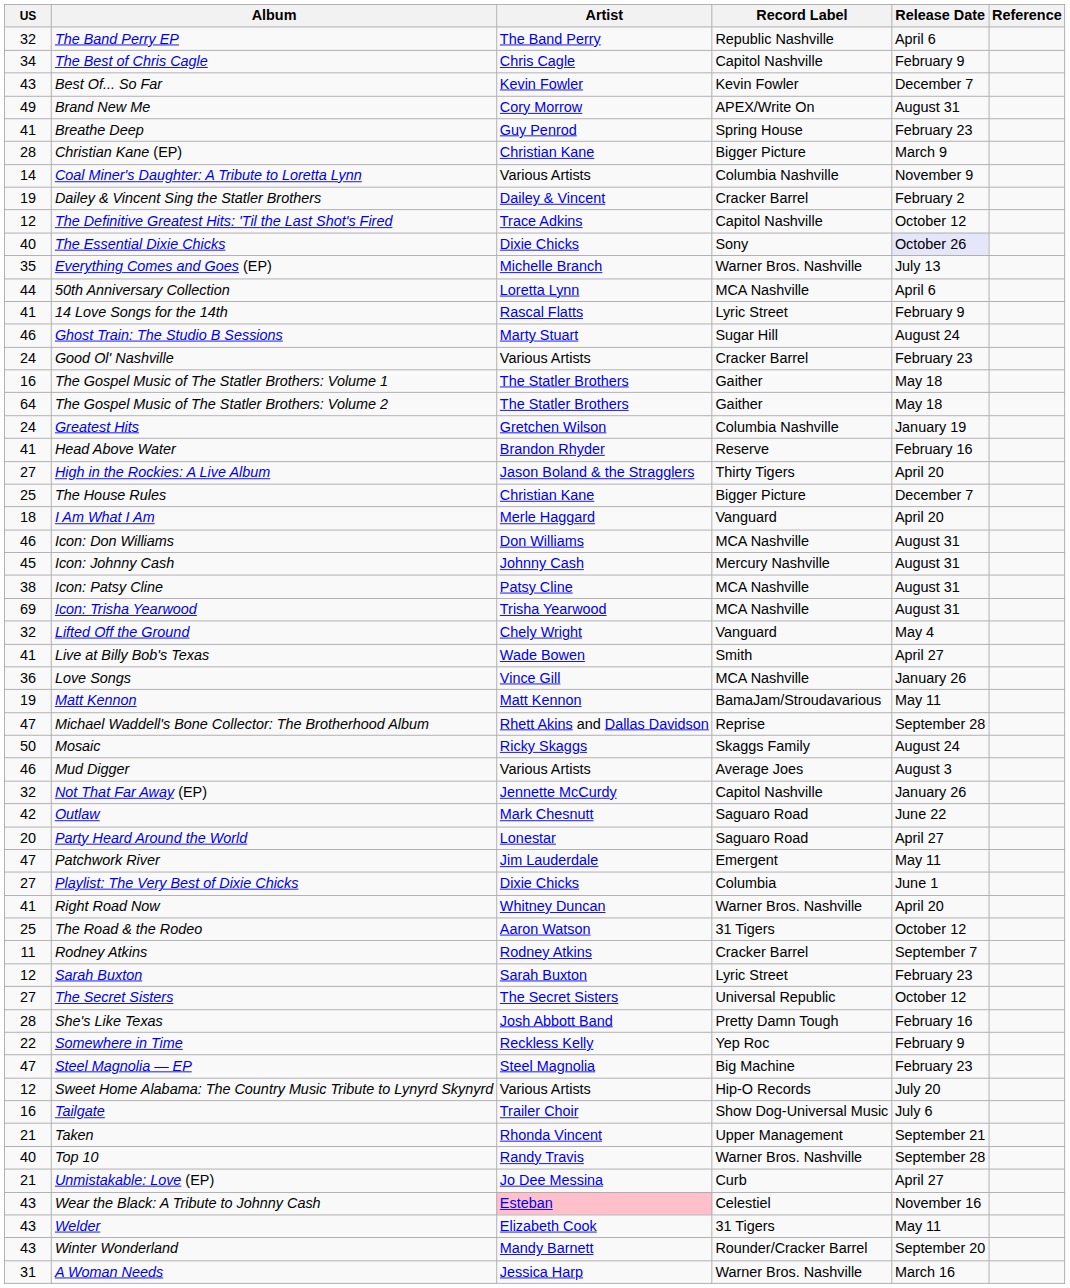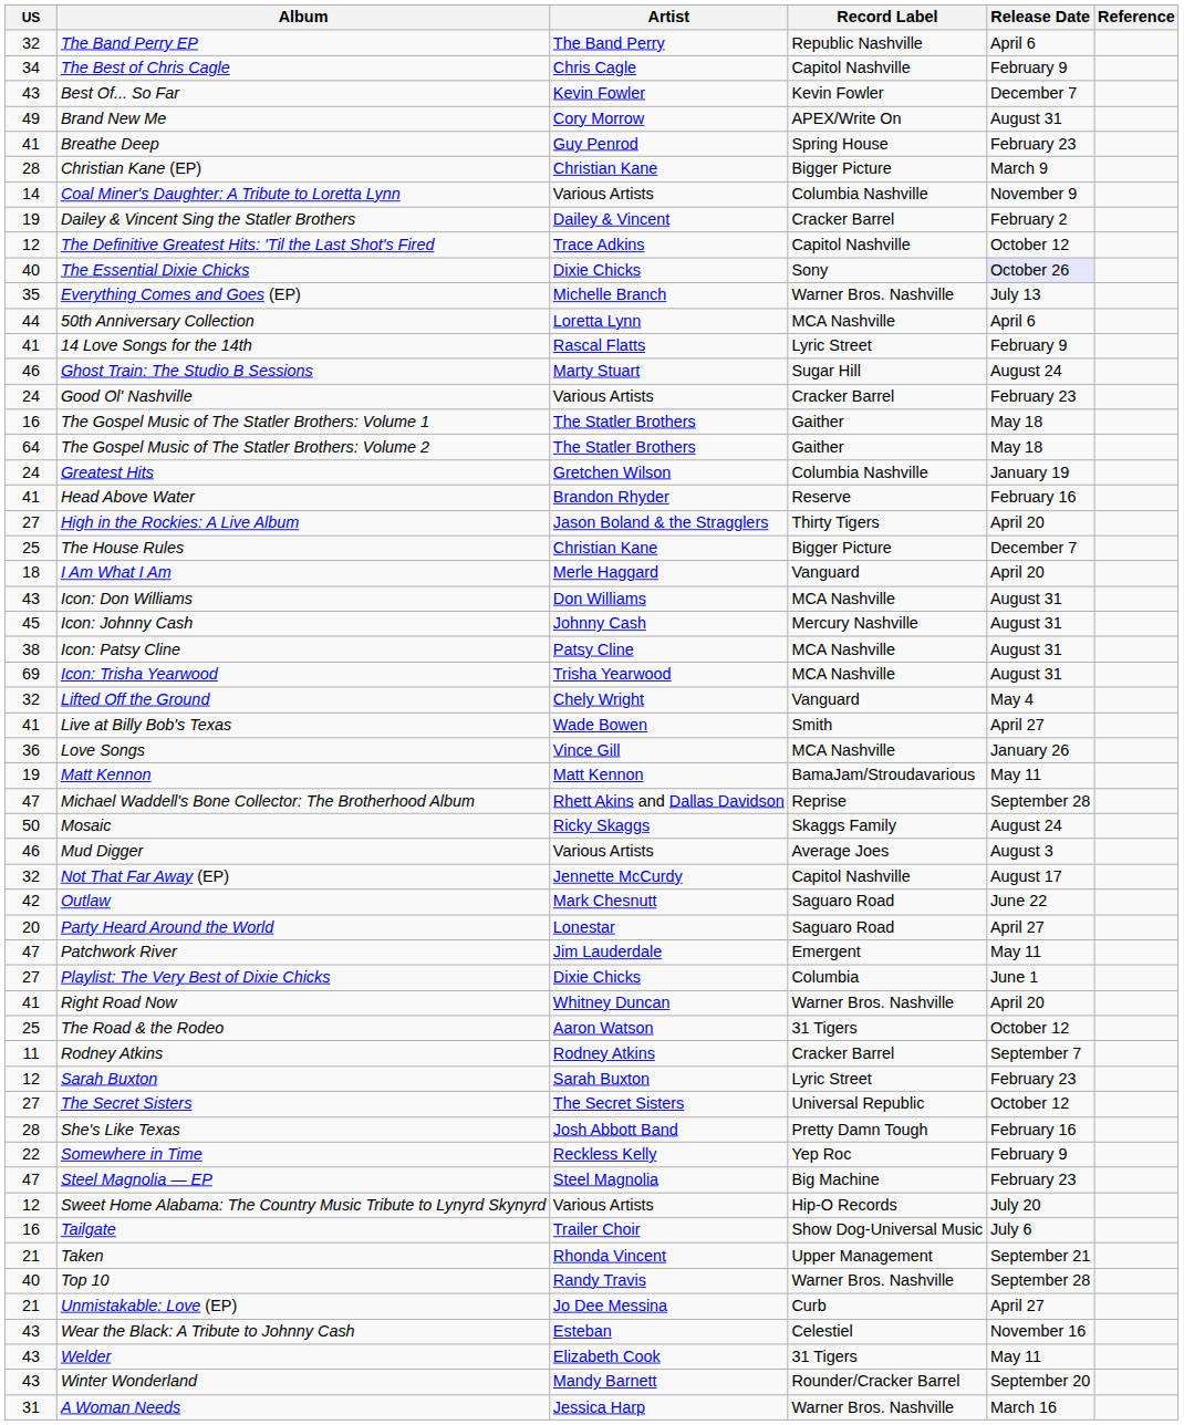 <table class="wikitable sortable">
 <tr>
 <th width=45><small>US</small></th>
 <th>Album</th>
 <th>Artist</th>
 <th>Record Label</th>
 <th>Release Date</th>
 <th>Reference</th>
 </tr>
 <tr>
 <td align="center">32</td>
 <td><em><a href='#'>The Band Perry EP</a></em></td>
 <td><a href='#'>The Band Perry</a></td>
 <td>Republic Nashville</td>
 <td>April 6</td>
 <td align=center></td>
 </tr>
 <tr>
 <td align="center">34</td>
 <td><em><a href='#'>The Best of Chris Cagle</a></em></td>
 <td><a href='#'>Chris Cagle</a></td>
 <td>Capitol Nashville</td>
 <td>February 9</td>
 <td></td>
 </tr>
 <tr>
 <td align="center">43</td>
 <td><em>Best Of... So Far</em></td>
 <td><a href='#'>Kevin Fowler</a></td>
 <td>Kevin Fowler</td>
 <td>December 7</td>
 <td></td>
 </tr>
 <tr>
 <td align="center">49</td>
 <td><em>Brand New Me</em></td>
 <td><a href='#'>Cory Morrow</a></td>
 <td>APEX/Write On</td>
 <td>August 31</td>
 <td></td>
 </tr>
 <tr>
 <td align="center">41</td>
 <td><em>Breathe Deep</em></td>
 <td><a href='#'>Guy Penrod</a></td>
 <td>Spring House</td>
 <td>February 23</td>
 <td></td>
 </tr>
 <tr>
 <td align="center">28</td>
 <td><em>Christian Kane</em> (EP)</td>
 <td><a href='#'>Christian Kane</a></td>
 <td>Bigger Picture</td>
 <td>March 9</td>
 <td></td>
 </tr>
 <tr>
 <td align="center">14</td>
 <td><em><a href='#'>Coal Miner's Daughter: A Tribute to Loretta Lynn</a></em></td>
 <td>Various Artists</td>
 <td>Columbia Nashville</td>
 <td>November 9</td>
 <td></td>
 </tr>
 <tr>
 <td align="center">19</td>
 <td><em>Dailey & Vincent Sing the Statler Brothers</em></td>
 <td><a href='#'>Dailey & Vincent</a></td>
 <td>Cracker Barrel</td>
 <td>February 2</td>
 <td></td>
 </tr>
 <tr>
 <td align="center">12</td>
 <td><em><a href='#'>The Definitive Greatest Hits: 'Til the Last Shot's Fired</a></em></td>
 <td><a href='#'>Trace Adkins</a></td>
 <td>Capitol Nashville</td>
 <td>October 12</td>
 <td></td>
 </tr>
 <tr>
 <td align="center">40</td>
 <td><em><a href='#'>The Essential Dixie Chicks</a></em></td>
 <td><a href='#'>Dixie Chicks</a></td>
 <td>Sony</td>
 <td style="background: lavender;">October 26</td>
 <td></td>
 </tr>
 <tr>
 <td align="center">35</td>
 <td><em><a href='#'>Everything Comes and Goes</a></em> (EP)</td>
 <td><a href='#'>Michelle Branch</a></td>
 <td>Warner Bros. Nashville</td>
 <td>July 13</td>
 <td></td>
 </tr>
 <tr>
 <td align="center">44</td>
 <td><em>50th Anniversary Collection</em></td>
 <td><a href='#'>Loretta Lynn</a></td>
 <td>MCA Nashville</td>
 <td>April 6</td>
 <td></td>
 </tr>
 <tr>
 <td align="center">41</td>
 <td><em>14 Love Songs for the 14th</em></td>
 <td><a href='#'>Rascal Flatts</a></td>
 <td>Lyric Street</td>
 <td>February 9</td>
 <td></td>
 </tr>
 <tr>
 <td align="center">46</td>
 <td><em><a href='#'>Ghost Train: The Studio B Sessions</a></em></td>
 <td><a href='#'>Marty Stuart</a></td>
 <td>Sugar Hill</td>
 <td>August 24</td>
 <td align=center></td>
 </tr>
 <tr>
 <td align="center">24</td>
 <td><em>Good Ol' Nashville</em></td>
 <td>Various Artists</td>
 <td>Cracker Barrel</td>
 <td>February 23</td>
 <td></td>
 </tr>
 <tr>
 <td align="center">16</td>
 <td><em>The Gospel Music of The Statler Brothers: Volume 1</em></td>
 <td><a href='#'>The Statler Brothers</a></td>
 <td>Gaither</td>
 <td>May 18</td>
 <td></td>
 </tr>
 <tr>
 <td align="center">64</td>
 <td><em>The Gospel Music of The Statler Brothers: Volume 2</em></td>
 <td><a href='#'>The Statler Brothers</a></td>
 <td>Gaither</td>
 <td>May 18</td>
 <td></td>
 </tr>
 <tr>
 <td align="center">24</td>
 <td><em><a href='#'>Greatest Hits</a></em></td>
 <td><a href='#'>Gretchen Wilson</a></td>
 <td>Columbia Nashville</td>
 <td>January 19</td>
 <td></td>
 </tr>
 <tr>
 <td align="center">41</td>
 <td><em>Head Above Water</em></td>
 <td><a href='#'>Brandon Rhyder</a></td>
 <td>Reserve</td>
 <td>February 16</td>
 <td></td>
 </tr>
 <tr>
 <td align="center">27</td>
 <td><em><a href='#'>High in the Rockies: A Live Album</a></em></td>
 <td><a href='#'>Jason Boland & the Stragglers</a></td>
 <td>Thirty Tigers</td>
 <td>April 20</td>
 <td></td>
 </tr>
 <tr>
 <td align="center">25</td>
 <td><em>The House Rules</em></td>
 <td><a href='#'>Christian Kane</a></td>
 <td>Bigger Picture</td>
 <td>December 7</td>
 <td></td>
 </tr>
 <tr>
 <td align="center">18</td>
 <td><em><a href='#'>I Am What I Am</a></em></td>
 <td><a href='#'>Merle Haggard</a></td>
 <td>Vanguard</td>
 <td>April 20</td>
 <td></td>
 </tr>
 <tr>
-<td align="center">46</td>
+<td align="center">43</td>
 <td><em>Icon: Don Williams</em></td>
 <td><a href='#'>Don Williams</a></td>
 <td>MCA Nashville</td>
 <td>August 31</td>
 <td></td>
 </tr>
 <tr>
 <td align="center">45</td>
 <td><em>Icon: Johnny Cash</em></td>
 <td><a href='#'>Johnny Cash</a></td>
 <td>Mercury Nashville</td>
 <td>August 31</td>
 <td></td>
 </tr>
 <tr>
 <td align="center">38</td>
 <td><em>Icon: Patsy Cline</em></td>
 <td><a href='#'>Patsy Cline</a></td>
 <td>MCA Nashville</td>
 <td>August 31</td>
 <td></td>
 </tr>
 <tr>
 <td align="center">69</td>
 <td><em><a href='#'>Icon: Trisha Yearwood</a></em></td>
 <td><a href='#'>Trisha Yearwood</a></td>
 <td>MCA Nashville</td>
 <td>August 31</td>
 <td></td>
 </tr>
 <tr>
 <td align="center">32</td>
 <td><em><a href='#'>Lifted Off the Ground</a></em></td>
 <td><a href='#'>Chely Wright</a></td>
 <td>Vanguard</td>
 <td>May 4</td>
 <td></td>
 </tr>
 <tr>
 <td align="center">41</td>
 <td><em>Live at Billy Bob's Texas</em></td>
 <td><a href='#'>Wade Bowen</a></td>
 <td>Smith</td>
 <td>April 27</td>
 <td></td>
 </tr>
 <tr>
 <td align="center">36</td>
 <td><em>Love Songs</em></td>
 <td><a href='#'>Vince Gill</a></td>
 <td>MCA Nashville</td>
 <td>January 26</td>
 <td></td>
 </tr>
 <tr>
 <td align="center">19</td>
 <td><em><a href='#'>Matt Kennon</a></em></td>
 <td><a href='#'>Matt Kennon</a></td>
 <td>BamaJam/Stroudavarious</td>
 <td>May 11</td>
 <td></td>
 </tr>
 <tr>
 <td align="center">47</td>
 <td><em>Michael Waddell's Bone Collector: The Brotherhood Album</em></td>
 <td><a href='#'>Rhett Akins</a> and <a href='#'>Dallas Davidson</a></td>
 <td>Reprise</td>
 <td>September 28</td>
 <td></td>
 </tr>
 <tr>
 <td align="center">50</td>
 <td><em>Mosaic</em></td>
 <td><a href='#'>Ricky Skaggs</a></td>
 <td>Skaggs Family</td>
 <td>August 24</td>
 <td align=center></td>
 </tr>
 <tr>
 <td align="center">46</td>
 <td><em>Mud Digger</em></td>
 <td>Various Artists</td>
 <td>Average Joes</td>
 <td>August 3</td>
 <td></td>
 </tr>
 <tr>
 <td align="center">32</td>
 <td><em><a href='#'>Not That Far Away</a></em> (EP)</td>
 <td><a href='#'>Jennette McCurdy</a></td>
 <td>Capitol Nashville</td>
-<td>January 26</td>
+<td>August 17</td>
 <td></td>
 </tr>
 <tr>
 <td align="center">42</td>
 <td><em><a href='#'>Outlaw</a></em></td>
 <td><a href='#'>Mark Chesnutt</a></td>
 <td>Saguaro Road</td>
 <td>June 22</td>
 <td></td>
 </tr>
 <tr>
 <td align="center">20</td>
 <td><em><a href='#'>Party Heard Around the World</a></em></td>
 <td><a href='#'>Lonestar</a></td>
 <td>Saguaro Road</td>
 <td>April 27</td>
 <td></td>
 </tr>
 <tr>
 <td align="center">47</td>
 <td><em>Patchwork River</em></td>
 <td><a href='#'>Jim Lauderdale</a></td>
 <td>Emergent</td>
 <td>May 11</td>
 <td></td>
 </tr>
 <tr>
 <td align="center">27</td>
 <td><em><a href='#'>Playlist: The Very Best of Dixie Chicks</a></em></td>
 <td><a href='#'>Dixie Chicks</a></td>
 <td>Columbia</td>
 <td>June 1</td>
 <td></td>
 </tr>
 <tr>
 <td align="center">41</td>
 <td><em>Right Road Now</em></td>
 <td><a href='#'>Whitney Duncan</a></td>
 <td>Warner Bros. Nashville</td>
 <td>April 20</td>
 <td></td>
 </tr>
 <tr>
 <td align="center">25</td>
 <td><em>The Road & the Rodeo</em></td>
 <td><a href='#'>Aaron Watson</a></td>
 <td>31 Tigers</td>
 <td>October 12</td>
 <td></td>
 </tr>
 <tr>
 <td align="center">11</td>
 <td><em>Rodney Atkins</em></td>
 <td><a href='#'>Rodney Atkins</a></td>
 <td>Cracker Barrel</td>
 <td>September 7</td>
 <td></td>
 </tr>
 <tr>
 <td align="center">12</td>
 <td><em><a href='#'>Sarah Buxton</a></em></td>
 <td><a href='#'>Sarah Buxton</a></td>
 <td>Lyric Street</td>
 <td>February 23</td>
 <td></td>
 </tr>
 <tr>
 <td align="center">27</td>
 <td><em><a href='#'>The Secret Sisters</a></em></td>
 <td><a href='#'>The Secret Sisters</a></td>
 <td>Universal Republic</td>
 <td>October 12</td>
 <td></td>
 </tr>
 <tr>
 <td align="center">28</td>
 <td><em>She's Like Texas</em></td>
 <td><a href='#'>Josh Abbott Band</a></td>
 <td>Pretty Damn Tough</td>
 <td>February 16</td>
 <td></td>
 </tr>
 <tr>
 <td align="center">22</td>
 <td><em><a href='#'>Somewhere in Time</a></em></td>
 <td><a href='#'>Reckless Kelly</a></td>
 <td>Yep Roc</td>
 <td>February 9</td>
 <td></td>
 </tr>
 <tr>
 <td align="center">47</td>
 <td><em><a href='#'>Steel Magnolia — EP</a></em></td>
 <td><a href='#'>Steel Magnolia</a></td>
 <td>Big Machine</td>
 <td>February 23</td>
 <td></td>
 </tr>
 <tr>
 <td align="center">12</td>
 <td><em>Sweet Home Alabama: The Country Music Tribute to Lynyrd Skynyrd</em></td>
 <td>Various Artists</td>
 <td>Hip-O Records</td>
 <td>July 20</td>
 <td></td>
 </tr>
 <tr>
 <td align="center">16</td>
 <td><em><a href='#'>Tailgate</a></em></td>
 <td><a href='#'>Trailer Choir</a></td>
 <td>Show Dog-Universal Music</td>
 <td>July 6</td>
 <td></td>
 </tr>
 <tr>
 <td align="center">21</td>
 <td><em>Taken</em></td>
 <td><a href='#'>Rhonda Vincent</a></td>
 <td>Upper Management</td>
 <td>September 21</td>
 <td></td>
 </tr>
 <tr>
 <td align=center>40</td>
 <td><em>Top 10</em></td>
 <td><a href='#'>Randy Travis</a></td>
 <td>Warner Bros. Nashville</td>
 <td>September 28</td>
 <td></td>
 </tr>
 <tr>
 <td align="center">21</td>
 <td><em><a href='#'>Unmistakable: Love</a></em> (EP)</td>
 <td><a href='#'>Jo Dee Messina</a></td>
 <td>Curb</td>
 <td>April 27</td>
 <td></td>
 </tr>
 <tr>
 <td align="center">43</td>
 <td><em>Wear the Black: A Tribute to Johnny Cash</em></td>
-<td style="background: pink;"><a href='#'>Esteban</a></td>
+<td><a href='#'>Esteban</a></td>
 <td>Celestiel</td>
 <td>November 16</td>
 <td></td>
 </tr>
 <tr>
 <td align="center">43</td>
 <td><em><a href='#'>Welder</a></em></td>
 <td><a href='#'>Elizabeth Cook</a></td>
 <td>31 Tigers</td>
 <td>May 11</td>
 <td></td>
 </tr>
 <tr>
 <td align="center">43</td>
 <td><em>Winter Wonderland</em></td>
 <td><a href='#'>Mandy Barnett</a></td>
 <td>Rounder/Cracker Barrel</td>
 <td>September 20</td>
 <td></td>
 </tr>
 <tr>
 <td align="center">31</td>
 <td><em><a href='#'>A Woman Needs</a></em></td>
 <td><a href='#'>Jessica Harp</a></td>
 <td>Warner Bros. Nashville</td>
 <td>March 16</td>
 <td></td>
 </tr>
 </table>
